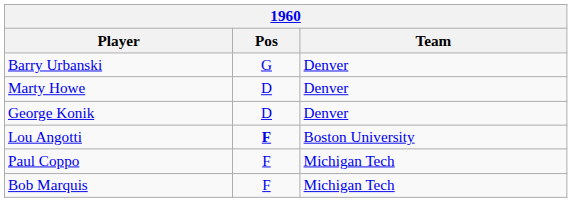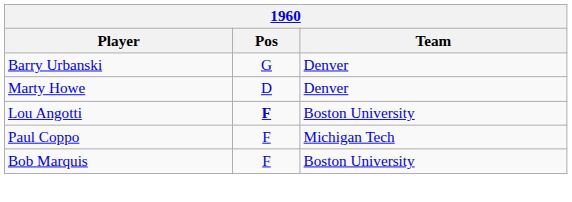 <table class="wikitable" width=95%>
 <tr>
 <th colspan=3><a href='#'>1960</a></th>
 </tr>
 <tr>
 <th>Player</th>
 <th>Pos</th>
 <th>Team</th>
 </tr>
 <tr>
 <td><a href='#'>Barry Urbanski</a></td>
 <td style="text-align:center;"><a href='#'>G</a></td>
 <td><a href='#'>Denver</a></td>
 </tr>
 <tr>
 <td><a href='#'>Marty Howe</a></td>
 <td style="text-align:center;"><a href='#'>D</a></td>
 <td><a href='#'>Denver</a></td>
 </tr>
 <tr>
-<td><a href='#'>George Konik</a></td>
-<td style="text-align:center;"><a href='#'>D</a></td>
-<td><a href='#'>Denver</a></td>
-</tr>
-<tr>
 <td><a href='#'>Lou Angotti</a></td>
 <td style="text-align:center;"><strong><a href='#'>F</a></strong></td>
 <td><a href='#'>Boston University</a></td>
 </tr>
 <tr>
 <td><a href='#'>Paul Coppo</a></td>
 <td style="text-align:center;"><a href='#'>F</a></td>
 <td><a href='#'>Michigan Tech</a></td>
 </tr>
 <tr>
 <td><a href='#'>Bob Marquis</a></td>
 <td style="text-align:center;"><a href='#'>F</a></td>
-<td><a href='#'>Michigan Tech</a></td>
+<td><a href='#'>Boston University</a></td>
 </tr>
 </table>
